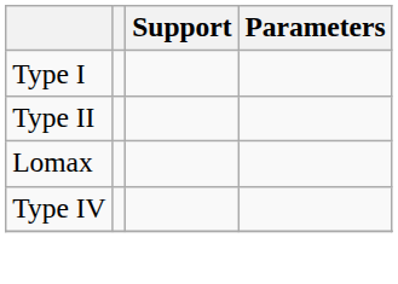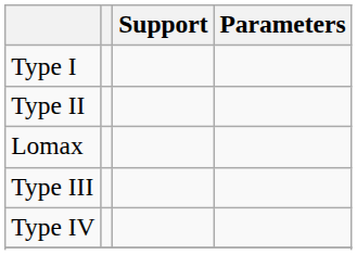 <table class="wikitable">
 <tr>
 <th></th>
 <th></th>
 <th>Support</th>
 <th>Parameters</th>
 </tr>
 <tr>
 <td>Type I</td>
 <td></td>
 <td></td>
 <td></td>
 </tr>
 <tr>
 <td>Type II</td>
 <td></td>
 <td></td>
 <td></td>
 </tr>
 <tr>
 <td>Lomax</td>
 <td></td>
 <td></td>
 <td></td>
 </tr>
 <tr>
+<td>Type III</td>
+<td></td>
+<td></td>
+<td></td>
+</tr>
+<tr>
 <td>Type IV</td>
 <td></td>
 <td></td>
 <td></td>
 </tr>
 <tr>
 </tr>
 <tr>
 </tr>
 </table>
